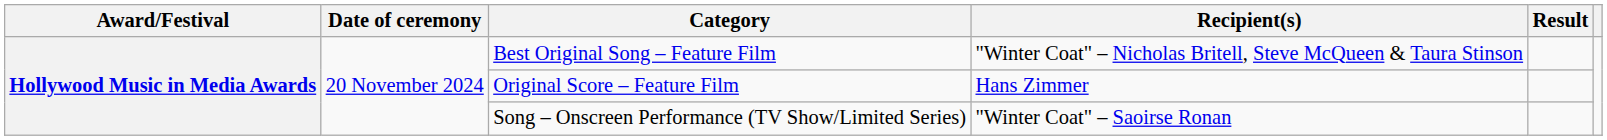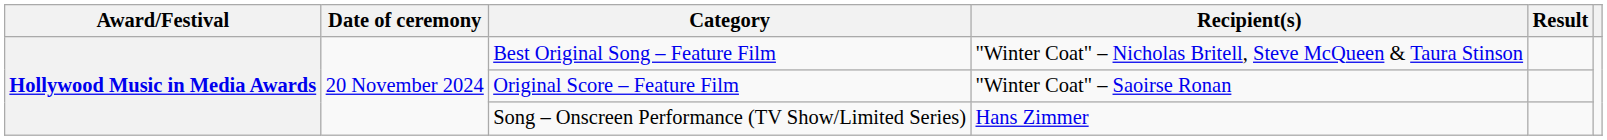 <table class="wikitable sortable plainrowheaders">
 <tr>
 <th scope="col">Award/Festival</th>
 <th scope="col">Date of ceremony</th>
 <th scope="col">Category</th>
 <th scope="col">Recipient(s)</th>
 <th>Result</th>
 <th scope="col" class="unsortable"></th>
 </tr>
 <tr>
 <th rowspan="3" scope="row"><a href='#'>Hollywood Music in Media Awards</a></th>
 <td rowspan="3"><a href='#'>20 November 2024</a></td>
 <td><a href='#'>Best Original Song – Feature Film</a></td>
 <td>"Winter Coat" – <a href='#'>Nicholas Britell</a>, <a href='#'>Steve McQueen</a> & <a href='#'>Taura Stinson</a></td>
 <td></td>
 <td rowspan="3" align="center"><br></td>
 </tr>
 <tr>
 <td><a href='#'>Original Score – Feature Film</a></td>
-<td><a href='#'>Hans Zimmer</a></td>
+<td>"Winter Coat" – <a href='#'>Saoirse Ronan</a></td>
 <td></td>
 </tr>
 <tr>
 <td>Song – Onscreen Performance (TV Show/Limited Series)</td>
-<td>"Winter Coat" – <a href='#'>Saoirse Ronan</a></td>
+<td><a href='#'>Hans Zimmer</a></td>
 <td></td>
 </tr>
 </table>
